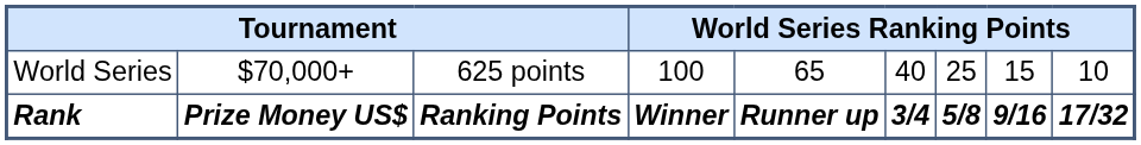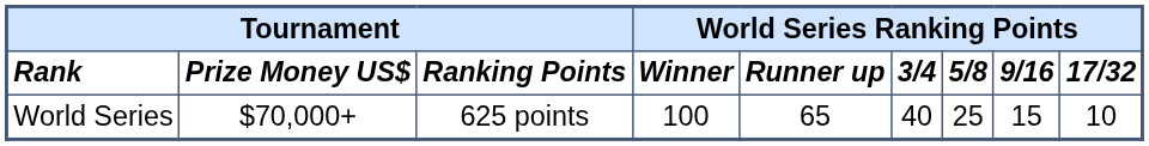 <table cellpadding="3" cellspacing="4" border="1" style="border:#435877 solid 2px; border-collapse: collapse;">
 <tr bgcolor="#d1e4fd">
 <th colspan=3>Tournament</th>
 <th colspan=6>World Series Ranking Points</th>
+</tr>
+<tr>
+<td><strong><em>Rank</em></strong></td>
+<td><strong><em>Prize Money US$</em></strong></td>
+<td><strong><em>Ranking Points</em></strong></td>
+<td><strong><em>Winner</em></strong></td>
+<td><strong><em>Runner up</em></strong></td>
+<td><strong><em>3/4</em></strong></td>
+<td><strong><em>5/8</em></strong></td>
+<td><strong><em>9/16</em></strong></td>
+<td><strong><em>17/32</em></strong></td>
 </tr>
 <tr>
 <td>World Series</td>
 <td align="center">$70,000+</td>
 <td align="center">625 points</td>
 <td align="center">100</td>
 <td align="center">65</td>
 <td align="center">40</td>
 <td align="center">25</td>
 <td align="center">15</td>
 <td align="center">10</td>
 </tr>
-<tr>
-<td><strong><em>Rank</em></strong></td>
-<td><strong><em>Prize Money US$</em></strong></td>
-<td><strong><em>Ranking Points</em></strong></td>
-<td><strong><em>Winner</em></strong></td>
-<td><strong><em>Runner up</em></strong></td>
-<td><strong><em>3/4</em></strong></td>
-<td><strong><em>5/8</em></strong></td>
-<td><strong><em>9/16</em></strong></td>
-<td><strong><em>17/32</em></strong></td>
-</tr>
 </table>
